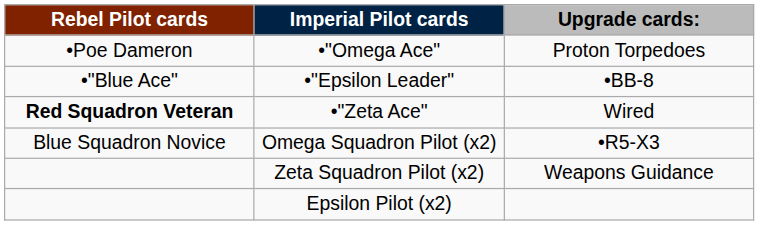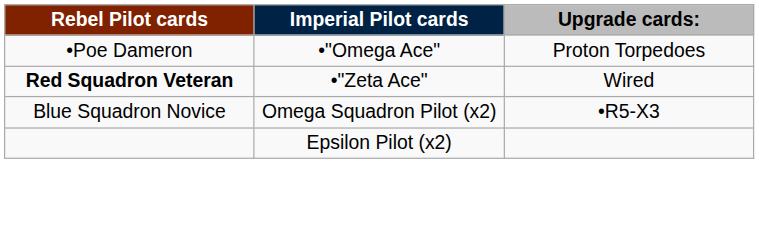 <table class="wikitable" style="text-align: center;">
 <tr>
 <th style="background:#802200; width:199px; color:white;">Rebel Pilot cards</th>
 <th style="background:#002244; width:199px; color:white;">Imperial Pilot cards</th>
 <th style="background:#bbbbbb; width:199px;">Upgrade cards:</th>
 </tr>
 <tr>
 <td>•Poe Dameron</td>
 <td>•"Omega Ace"</td>
 <td>Proton Torpedoes</td>
-</tr>
-<tr>
-<td>•"Blue Ace"</td>
-<td>•"Epsilon Leader"</td>
-<td>•BB-8</td>
 </tr>
 <tr>
 <td><strong>Red Squadron Veteran</strong></td>
 <td>•"Zeta Ace"</td>
 <td>Wired</td>
 </tr>
 <tr>
 <td>Blue Squadron Novice</td>
 <td>Omega Squadron Pilot (x2)</td>
 <td>•R5-X3</td>
 </tr>
 <tr>
 <td></td>
-<td>Zeta Squadron Pilot (x2)</td>
-<td>Weapons Guidance</td>
-</tr>
-<tr>
-<td></td>
 <td>Epsilon Pilot (x2)</td>
 <td></td>
 </tr>
 </table>
